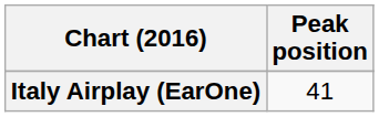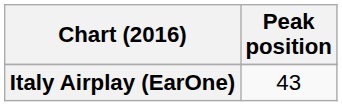 <table class="wikitable sortable plainrowheaders" style="text-align:center;">
 <tr>
 <th scope="col">Chart (2016)</th>
 <th scope="col">Peak<br>position</th>
 </tr>
 <tr>
 </tr>
 <tr>
 <th scope="row">Italy Airplay (EarOne)</th>
-<td>41</td>
+<td>43</td>
 </tr>
 </table>
